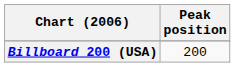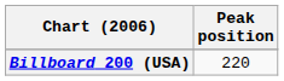 <table class="wikitable sortable plainrowheaders" style="text-align:center">
 <tr>
 <th scope="col">Chart (2006)</th>
 <th scope="col">Peak<br>position</th>
 </tr>
 <tr>
 </tr>
 <tr>
 <th scope="row"><a href='#'><em>Billboard</em> 200</a> (USA)</th>
-<td align="center">200</td>
+<td align="center">220</td>
 </tr>
 </table>
